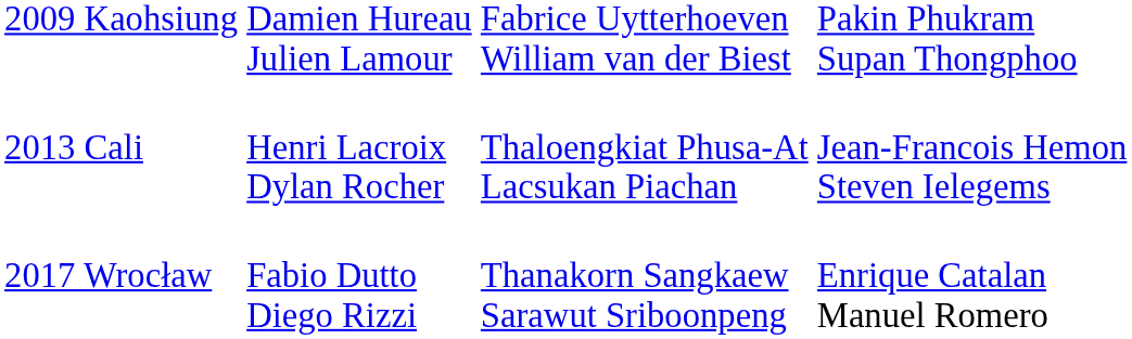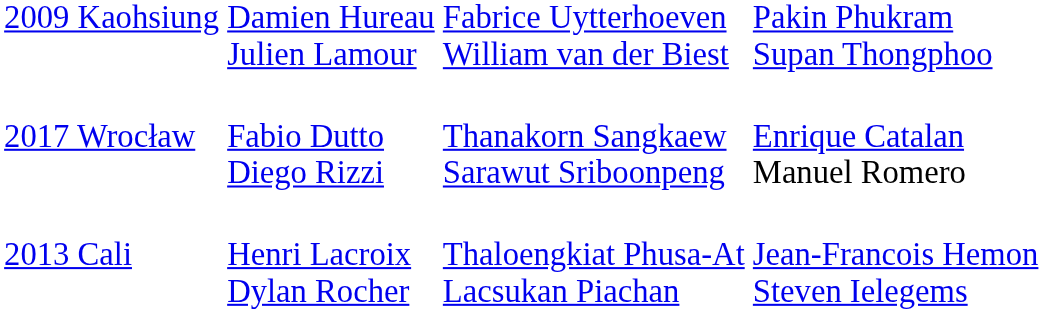 <table>
 <tr>
 <td><a href='#'>2009 Kaohsiung</a></td>
 <td><br><a href='#'>Damien Hureau</a><br><a href='#'>Julien Lamour</a></td>
 <td><br><a href='#'>Fabrice Uytterhoeven</a><br><a href='#'>William van der Biest</a></td>
 <td><br><a href='#'>Pakin Phukram</a><br><a href='#'>Supan Thongphoo</a></td>
 </tr>
 <tr>
+<td><a href='#'>2017 Wrocław</a></td>
+<td><br><a href='#'>Fabio Dutto</a><br><a href='#'>Diego Rizzi</a></td>
+<td><br><a href='#'>Thanakorn Sangkaew</a><br><a href='#'>Sarawut Sriboonpeng</a></td>
+<td><br><a href='#'>Enrique Catalan</a><br>Manuel Romero</td>
+</tr>
+<tr>
 <td><a href='#'>2013 Cali</a></td>
 <td><br><a href='#'>Henri Lacroix</a><br><a href='#'>Dylan Rocher</a></td>
 <td><br><a href='#'>Thaloengkiat Phusa-At</a><br><a href='#'>Lacsukan Piachan</a></td>
 <td><br><a href='#'>Jean-Francois Hemon</a><br><a href='#'>Steven Ielegems</a></td>
 </tr>
-<tr>
-<td><a href='#'>2017 Wrocław</a></td>
-<td><br><a href='#'>Fabio Dutto</a><br><a href='#'>Diego Rizzi</a></td>
-<td><br><a href='#'>Thanakorn Sangkaew</a><br><a href='#'>Sarawut Sriboonpeng</a></td>
-<td><br><a href='#'>Enrique Catalan</a><br>Manuel Romero</td>
-</tr>
 </table>
